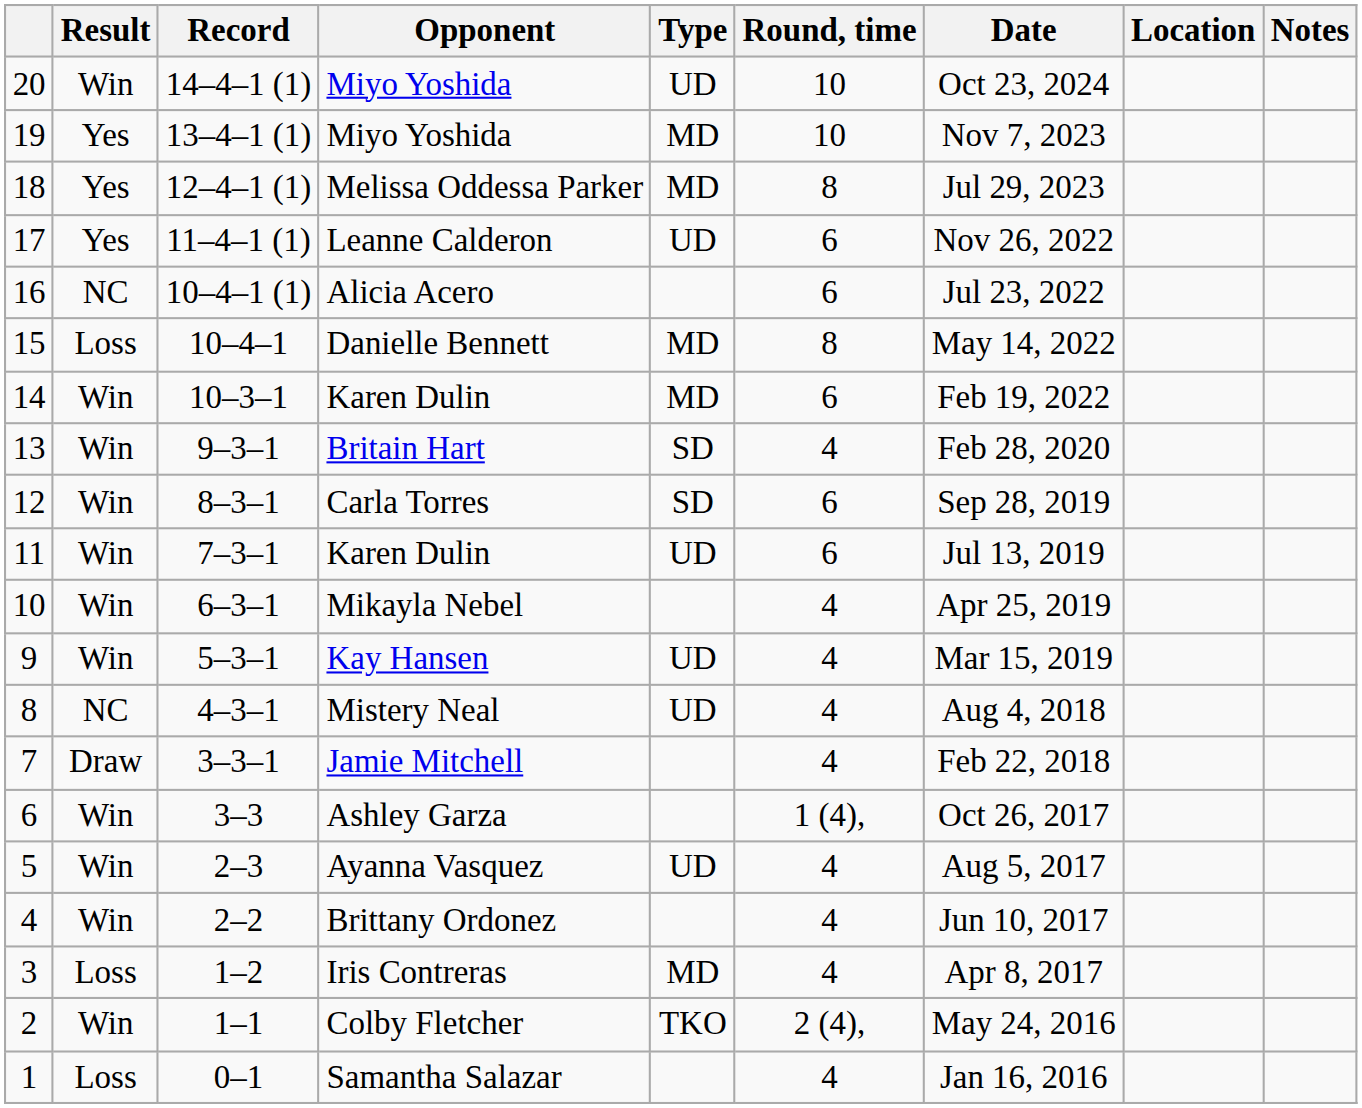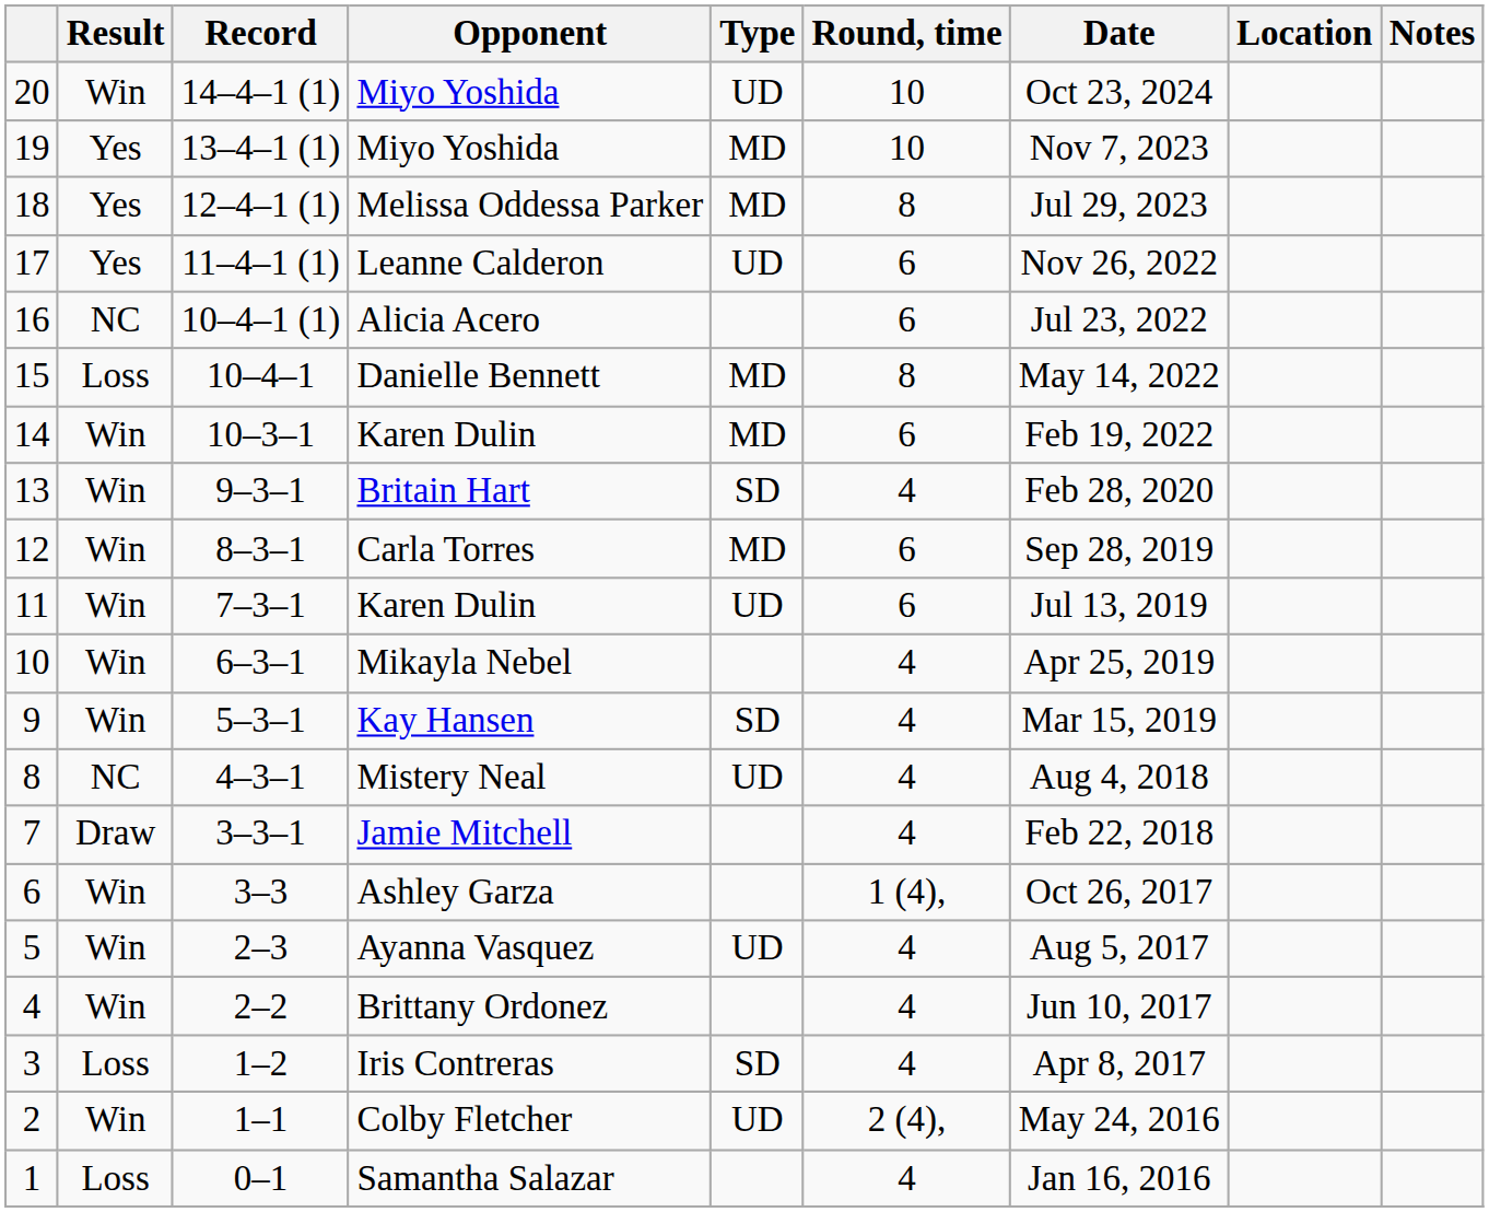 <table class=wikitable style=text-align:center>
 <tr>
 <th></th>
 <th>Result</th>
 <th>Record</th>
 <th>Opponent</th>
 <th>Type</th>
 <th>Round, time</th>
 <th>Date</th>
 <th>Location</th>
 <th>Notes</th>
 </tr>
 <tr>
 <td>20</td>
 <td>Win</td>
 <td>14–4–1 (1)</td>
 <td align=left><a href='#'>Miyo Yoshida</a></td>
 <td>UD</td>
 <td>10</td>
 <td>Oct 23, 2024</td>
 <td align=left></td>
 <td align=left></td>
 </tr>
 <tr>
 <td>19</td>
 <td>Yes</td>
 <td>13–4–1 (1)</td>
 <td align=left>Miyo Yoshida</td>
 <td>MD</td>
 <td>10</td>
 <td>Nov 7, 2023</td>
 <td align=left></td>
 <td align=left></td>
 </tr>
 <tr>
 <td>18</td>
 <td>Yes</td>
 <td>12–4–1 (1)</td>
 <td align=left>Melissa Oddessa Parker</td>
 <td>MD</td>
 <td>8</td>
 <td>Jul 29, 2023</td>
 <td align=left></td>
 <td></td>
 </tr>
 <tr>
 <td>17</td>
 <td>Yes</td>
 <td>11–4–1 (1)</td>
 <td align=left>Leanne Calderon</td>
 <td>UD</td>
 <td>6</td>
 <td>Nov 26, 2022</td>
 <td align=left></td>
 <td></td>
 </tr>
 <tr>
 <td>16</td>
 <td>NC</td>
 <td>10–4–1 (1)</td>
 <td align=left>Alicia Acero</td>
 <td></td>
 <td>6</td>
 <td>Jul 23, 2022</td>
 <td align=left></td>
 <td></td>
 </tr>
 <tr>
 <td>15</td>
 <td>Loss</td>
 <td>10–4–1</td>
 <td align=left>Danielle Bennett</td>
 <td>MD</td>
 <td>8</td>
 <td>May 14, 2022</td>
 <td align=left></td>
 <td align=left></td>
 </tr>
 <tr>
 <td>14</td>
 <td>Win</td>
 <td>10–3–1</td>
 <td align=left>Karen Dulin</td>
 <td>MD</td>
 <td>6</td>
 <td>Feb 19, 2022</td>
 <td align=left></td>
 <td></td>
 </tr>
 <tr>
 <td>13</td>
 <td>Win</td>
 <td>9–3–1</td>
 <td align=left><a href='#'>Britain Hart</a></td>
 <td>SD</td>
 <td>4</td>
 <td>Feb 28, 2020</td>
 <td style="text-align:left;"></td>
 <td></td>
 </tr>
 <tr>
 <td>12</td>
 <td>Win</td>
 <td>8–3–1</td>
 <td align=left>Carla Torres</td>
-<td>SD</td>
+<td>MD</td>
 <td>6</td>
 <td>Sep 28, 2019</td>
 <td style="text-align:left;"></td>
 <td></td>
 </tr>
 <tr>
 <td>11</td>
 <td>Win</td>
 <td>7–3–1</td>
 <td align=left>Karen Dulin</td>
 <td>UD</td>
 <td>6</td>
 <td>Jul 13, 2019</td>
 <td style="text-align:left;"></td>
 <td></td>
 </tr>
 <tr>
 <td>10</td>
 <td>Win</td>
 <td>6–3–1</td>
 <td align=left>Mikayla Nebel</td>
 <td></td>
 <td>4</td>
 <td>Apr 25, 2019</td>
 <td style="text-align:left;"></td>
 <td></td>
 </tr>
 <tr>
 <td>9</td>
 <td>Win</td>
 <td>5–3–1</td>
 <td align=left><a href='#'>Kay Hansen</a></td>
-<td>UD</td>
+<td>SD</td>
 <td>4</td>
 <td>Mar 15, 2019</td>
 <td style="text-align:left;"></td>
 <td></td>
 </tr>
 <tr>
 <td>8</td>
 <td>NC</td>
 <td>4–3–1</td>
 <td align=left>Mistery Neal</td>
 <td>UD</td>
 <td>4</td>
 <td>Aug 4, 2018</td>
 <td style="text-align:left;"></td>
 <td></td>
 </tr>
 <tr>
 <td>7</td>
 <td>Draw</td>
 <td>3–3–1</td>
 <td align=left><a href='#'>Jamie Mitchell</a></td>
 <td></td>
 <td>4</td>
 <td>Feb 22, 2018</td>
 <td align=left></td>
 <td></td>
 </tr>
 <tr>
 <td>6</td>
 <td>Win</td>
 <td>3–3</td>
 <td align=left>Ashley Garza</td>
 <td></td>
 <td>1 (4), </td>
 <td>Oct 26, 2017</td>
 <td align=left></td>
 <td></td>
 </tr>
 <tr>
 <td>5</td>
 <td>Win</td>
 <td>2–3</td>
 <td align=left>Ayanna Vasquez</td>
 <td>UD</td>
 <td>4</td>
 <td>Aug 5, 2017</td>
 <td align=left></td>
 <td></td>
 </tr>
 <tr>
 <td>4</td>
 <td>Win</td>
 <td>2–2</td>
 <td align=left>Brittany Ordonez</td>
 <td></td>
 <td>4</td>
 <td>Jun 10, 2017</td>
 <td align=left></td>
 <td></td>
 </tr>
 <tr>
 <td>3</td>
 <td>Loss</td>
 <td>1–2</td>
 <td align=left>Iris Contreras</td>
-<td>MD</td>
+<td>SD</td>
 <td>4</td>
 <td>Apr 8, 2017</td>
 <td align=left></td>
 <td></td>
 </tr>
 <tr>
 <td>2</td>
 <td>Win</td>
 <td>1–1</td>
 <td align=left>Colby Fletcher</td>
-<td>TKO</td>
+<td>UD</td>
 <td>2 (4), </td>
 <td>May 24, 2016</td>
 <td align=left></td>
 <td></td>
 </tr>
 <tr>
 <td>1</td>
 <td>Loss</td>
 <td>0–1</td>
 <td align=left>Samantha Salazar</td>
 <td></td>
 <td>4</td>
 <td>Jan 16, 2016</td>
 <td align=left></td>
 <td></td>
 </tr>
 <tr>
 </tr>
 </table>
